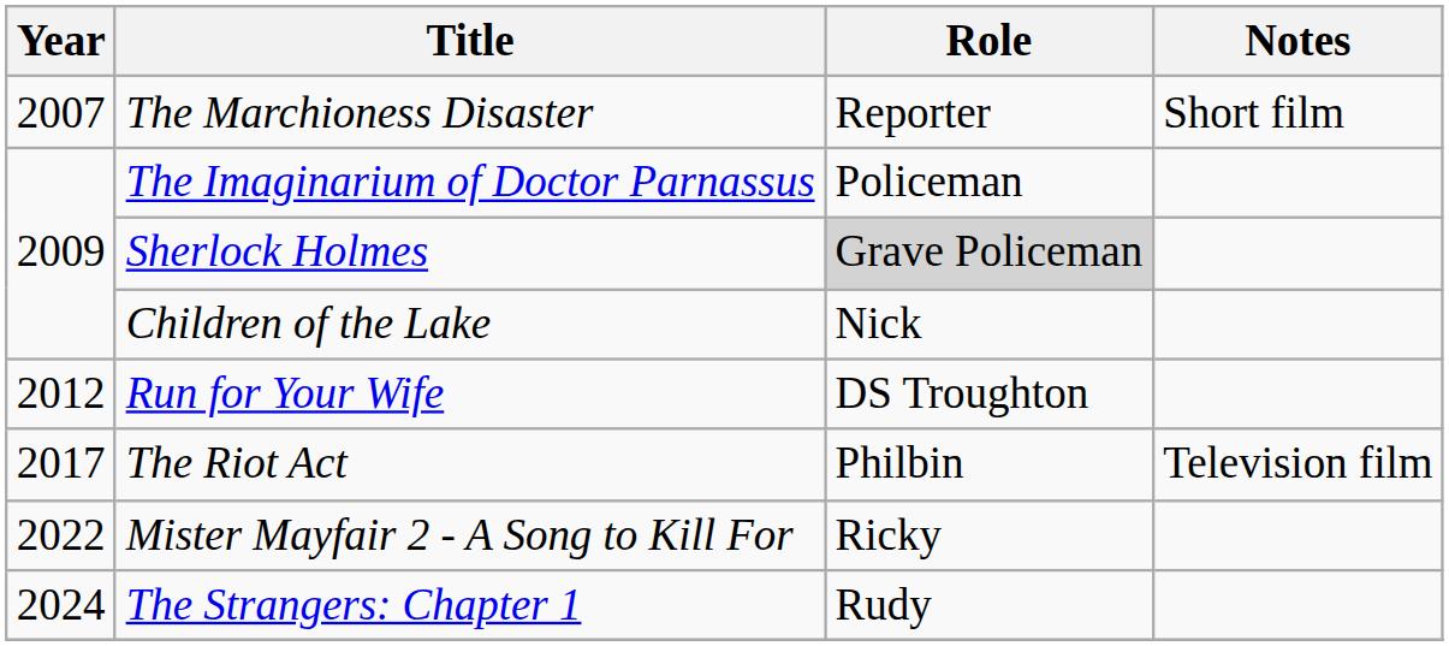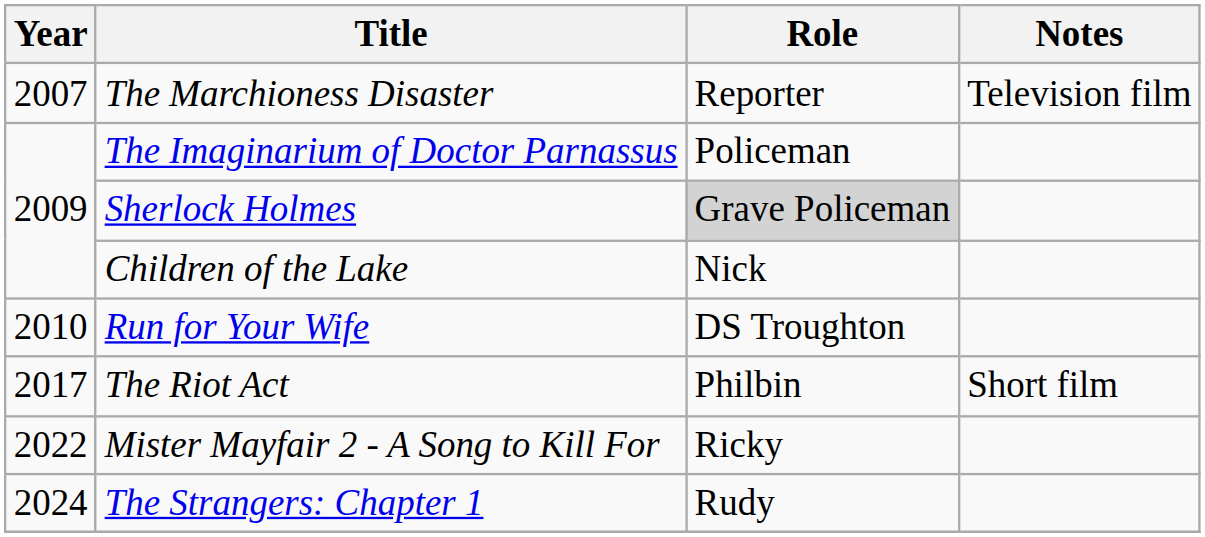 <table class="wikitable sortable">
 <tr>
 <th>Year</th>
 <th>Title</th>
 <th>Role</th>
 <th>Notes</th>
 </tr>
 <tr>
 <td>2007</td>
 <td><em>The Marchioness Disaster</em></td>
 <td>Reporter</td>
-<td>Short film</td>
+<td>Television film</td>
 </tr>
 <tr>
 <td rowspan="3">2009</td>
 <td><em><a href='#'>The Imaginarium of Doctor Parnassus</a></em></td>
 <td>Policeman</td>
 <td></td>
 </tr>
 <tr>
 <td><em><a href='#'>Sherlock Holmes</a></em></td>
 <td style="background: lightgrey;">Grave Policeman</td>
 <td></td>
 </tr>
 <tr>
 <td><em>Children of the Lake</em></td>
 <td>Nick</td>
 <td></td>
 </tr>
 <tr>
-<td>2012</td>
+<td>2010</td>
 <td><em><a href='#'>Run for Your Wife</a></em></td>
 <td>DS Troughton</td>
 <td></td>
 </tr>
 <tr>
 <td>2017</td>
 <td><em>The Riot Act</em></td>
 <td>Philbin</td>
-<td>Television film</td>
+<td>Short film</td>
 </tr>
 <tr>
 <td>2022</td>
 <td><em>Mister Mayfair 2 - A Song to Kill For</em></td>
 <td>Ricky</td>
 <td></td>
 </tr>
 <tr>
 <td>2024</td>
 <td><em><a href='#'>The Strangers: Chapter 1</a></em></td>
 <td>Rudy</td>
 <td></td>
 </tr>
 <tr>
 </tr>
 </table>
